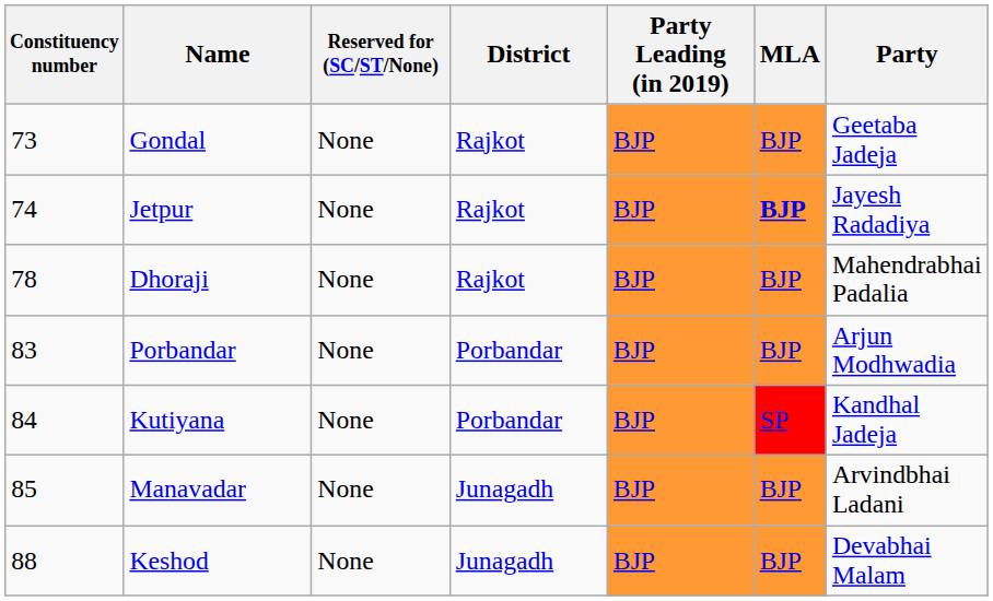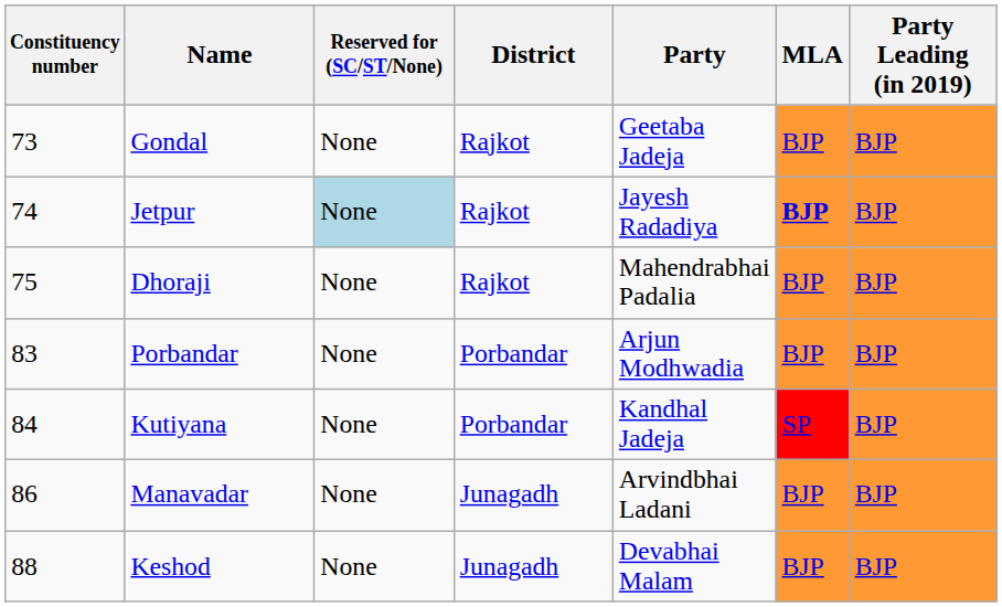 <table class="wikitable sortable">
 <tr>
 <th width="50px" style="font-size:75%">Constituency number</th>
 <th width="200px">Name</th>
 <th width="100px" style="font-size:75%">Reserved for (<a href='#'>SC</a>/<a href='#'>ST</a>/None)</th>
 <th width="150px">District</th>
+<th>Party</th>
+<th>MLA</th>
 <th width="150px">Party Leading<br>(in 2019)</th>
-<th>MLA</th>
-<th>Party</th>
 </tr>
 <tr>
 <td>73</td>
 <td><a href='#'>Gondal</a></td>
 <td>None</td>
 <td><a href='#'>Rajkot</a></td>
+<td><a href='#'>Geetaba Jadeja</a></td>
 <td bgcolor=#FF9933><a href='#'>BJP</a></td>
 <td bgcolor=#FF9933><a href='#'>BJP</a></td>
-<td><a href='#'>Geetaba Jadeja</a></td>
 </tr>
 <tr>
 <td>74</td>
 <td><a href='#'>Jetpur</a></td>
-<td>None</td>
+<td style="background: lightblue;">None</td>
 <td><a href='#'>Rajkot</a></td>
+<td><a href='#'>Jayesh Radadiya</a></td>
+<td bgcolor=#FF9933><strong><a href='#'>BJP</a></strong></td>
 <td bgcolor=#FF9933><a href='#'>BJP</a></td>
-<td bgcolor=#FF9933><strong><a href='#'>BJP</a></strong></td>
-<td><a href='#'>Jayesh Radadiya</a></td>
 </tr>
 <tr>
-<td>78</td>
+<td>75</td>
 <td><a href='#'>Dhoraji</a></td>
 <td>None</td>
 <td><a href='#'>Rajkot</a></td>
+<td>Mahendrabhai Padalia</td>
 <td bgcolor=#FF9933><a href='#'>BJP</a></td>
 <td bgcolor=#FF9933><a href='#'>BJP</a></td>
-<td>Mahendrabhai Padalia</td>
 </tr>
 <tr>
 <td>83</td>
 <td><a href='#'>Porbandar</a></td>
 <td>None</td>
 <td><a href='#'>Porbandar</a></td>
+<td><a href='#'>Arjun Modhwadia</a></td>
 <td bgcolor=#FF9933><a href='#'>BJP</a></td>
 <td bgcolor=#FF9933><a href='#'>BJP</a></td>
-<td><a href='#'>Arjun Modhwadia</a></td>
 </tr>
 <tr>
 <td>84</td>
 <td><a href='#'>Kutiyana</a></td>
 <td>None</td>
 <td><a href='#'>Porbandar</a></td>
+<td><a href='#'>Kandhal Jadeja</a></td>
+<td bgcolor=#FF0000><a href='#'>SP</a></td>
 <td bgcolor=#FF9933><a href='#'>BJP</a></td>
-<td bgcolor=#FF0000><a href='#'>SP</a></td>
-<td><a href='#'>Kandhal Jadeja</a></td>
 </tr>
 <tr>
-<td>85</td>
+<td>86</td>
 <td><a href='#'>Manavadar</a></td>
 <td>None</td>
 <td><a href='#'>Junagadh</a></td>
+<td>Arvindbhai Ladani</td>
 <td bgcolor=#FF9933><a href='#'>BJP</a></td>
 <td bgcolor=#FF9933><a href='#'>BJP</a></td>
-<td>Arvindbhai Ladani</td>
 </tr>
 <tr>
 <td>88</td>
 <td><a href='#'>Keshod</a></td>
 <td>None</td>
 <td><a href='#'>Junagadh</a></td>
+<td><a href='#'>Devabhai Malam</a></td>
 <td bgcolor=#FF9933><a href='#'>BJP</a></td>
 <td bgcolor=#FF9933><a href='#'>BJP</a></td>
-<td><a href='#'>Devabhai Malam</a></td>
 </tr>
 </table>
